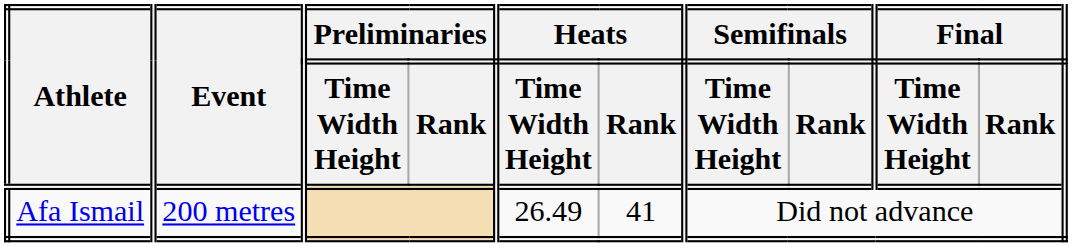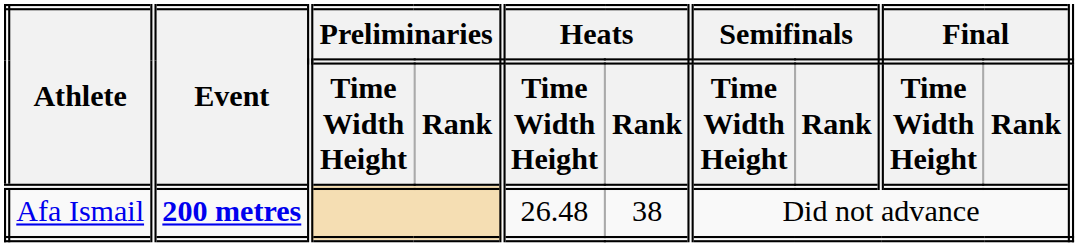 <table class=wikitable style="font-size:90%; border: double;">
 <tr>
 <th rowspan="2" style="border-right:double">Athlete</th>
 <th rowspan="2" style="border-right:double">Event</th>
 <th colspan="2" style="border-right:double; border-bottom:double;">Preliminaries</th>
 <th colspan="2" style="border-right:double; border-bottom:double;">Heats</th>
 <th colspan="2" style="border-right:double; border-bottom:double;">Semifinals</th>
 <th colspan="2" style="border-right:double; border-bottom:double;">Final</th>
 </tr>
 <tr>
 <th>Time<br>Width<br>Height</th>
 <th style="border-right:double">Rank</th>
 <th>Time<br>Width<br>Height</th>
 <th style="border-right:double">Rank</th>
 <th>Time<br>Width<br>Height</th>
 <th style="border-right:double">Rank</th>
 <th>Time<br>Width<br>Height</th>
 <th style="border-right:double">Rank</th>
 </tr>
 <tr style="border-top: double;">
 <td style="border-right:double"><a href='#'>Afa Ismail</a></td>
-<td style="border-right:double"><a href='#'>200 metres</a></td>
+<td style="border-right:double"><strong><a href='#'>200 metres</a></strong></td>
 <td style="border-right:double" colspan= 2 bgcolor="wheat"></td>
-<td align=center>26.49</td>
-<td align=center style="border-right:double">41</td>
+<td align=center>26.48</td>
+<td align=center style="border-right:double">38</td>
 <td colspan="4" align=center>Did not advance</td>
 </tr>
 </table>
